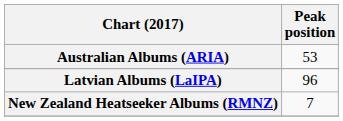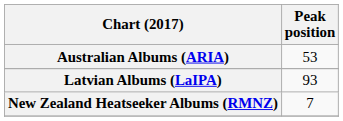 <table class="wikitable sortable plainrowheaders" style="text-align:center">
 <tr>
 <th scope="col">Chart (2017)</th>
 <th scope="col">Peak<br> position</th>
 </tr>
 <tr>
 <th scope="row">Australian Albums (<a href='#'>ARIA</a>)</th>
 <td>53</td>
 </tr>
 <tr>
 </tr>
 <tr>
 </tr>
 <tr>
 <th scope="row">Latvian Albums (<a href='#'>LaIPA</a>)</th>
-<td>96</td>
+<td>93</td>
 </tr>
 <tr>
 <th scope="row">New Zealand Heatseeker Albums (<a href='#'>RMNZ</a>)</th>
 <td>7</td>
 </tr>
 <tr>
 </tr>
 <tr>
 </tr>
 <tr>
 </tr>
 <tr>
 </tr>
 </table>
